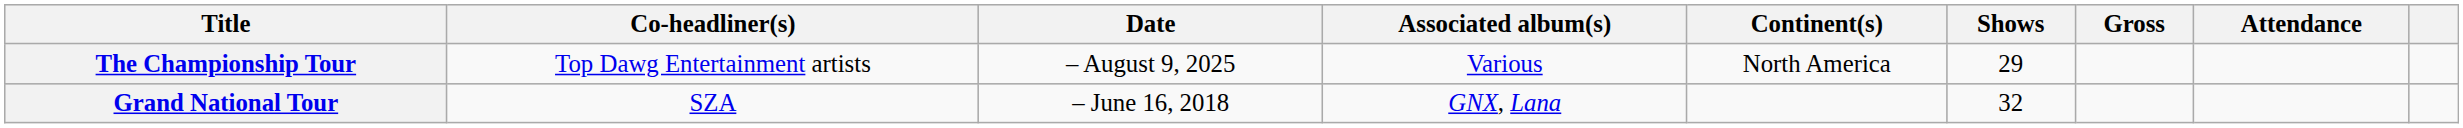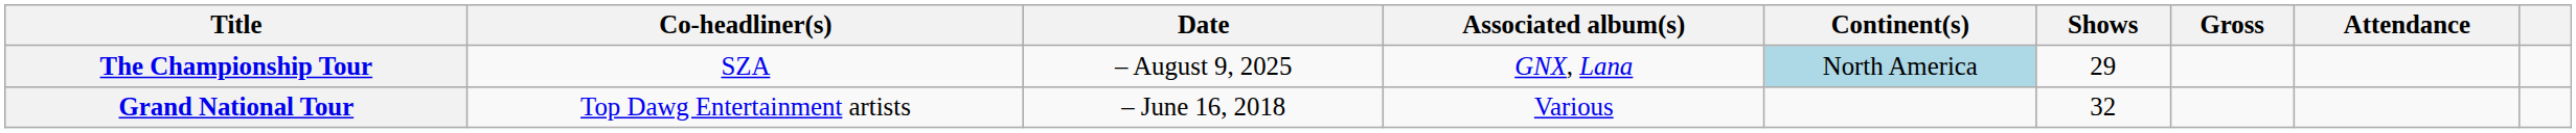 <table class="wikitable sortable plainrowheaders" style="text-align:center;" width=100%>
 <tr>
 <th scope="col">Title</th>
 <th scope="col">Co-headliner(s)</th>
 <th scope="col" width=14%>Date</th>
 <th scope="col">Associated album(s)</th>
 <th scope="col">Continent(s)</th>
 <th scope="col">Shows</th>
 <th scope="col">Gross</th>
 <th scope="col">Attendance</th>
 <th scope="col" width=2% class="unsortable"></th>
 </tr>
 <tr>
 <th scope="row"><a href='#'>The Championship Tour</a></th>
-<td><a href='#'>Top Dawg Entertainment</a> artists</td>
+<td><a href='#'>SZA</a></td>
 <td> – August 9, 2025</td>
-<td><a href='#'>Various</a></td>
-<td>North America</td>
+<td><em><a href='#'>GNX</a></em>, <em><a href='#'>Lana</a></em></td>
+<td style="background: lightblue;">North America</td>
 <td>29</td>
 <td></td>
 <td></td>
 <td align="center"></td>
 </tr>
 <tr>
 <th scope="row"><a href='#'>Grand National Tour</a></th>
-<td><a href='#'>SZA</a></td>
+<td><a href='#'>Top Dawg Entertainment</a> artists</td>
 <td> – June 16, 2018</td>
-<td><em><a href='#'>GNX</a></em>, <em><a href='#'>Lana</a></em></td>
+<td><a href='#'>Various</a></td>
 <td> </td>
 <td>32</td>
 <td></td>
 <td></td>
 <td align="center"></td>
 </tr>
 </table>
